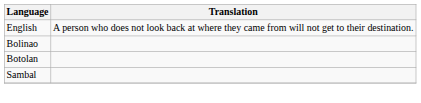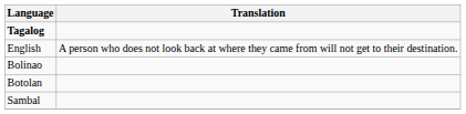 <table class="wikitable">
 <tr>
 <th>Language</th>
 <th>Translation</th>
+</tr>
+<tr>
+<td><strong>Tagalog</strong></td>
+<td><strong></strong></td>
 </tr>
 <tr>
 <td>English</td>
 <td>A person who does not look back at where they came from will not get to their destination.</td>
 </tr>
 <tr>
 <td>Bolinao</td>
 <td></td>
 </tr>
 <tr>
 <td>Botolan</td>
 <td></td>
 </tr>
 <tr>
 <td>Sambal</td>
 <td></td>
 </tr>
 <tr>
 </tr>
 </table>
